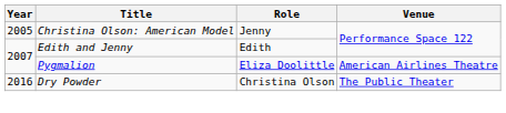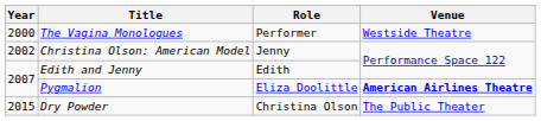 <table class="wikitable sortable">
 <tr>
 <th>Year</th>
 <th>Title</th>
 <th>Role</th>
 <th>Venue</th>
 </tr>
 <tr>
-<td>2005</td>
+<td>2000</td>
+<td><em><a href='#'>The Vagina Monologues</a></em></td>
+<td>Performer</td>
+<td><a href='#'>Westside Theatre</a></td>
+</tr>
+<tr>
+<td>2002</td>
 <td><em>Christina Olson: American Model</em></td>
 <td>Jenny</td>
 <td rowspan="2"><a href='#'>Performance Space 122</a></td>
 </tr>
 <tr>
 <td rowspan="2">2007</td>
 <td><em>Edith and Jenny</em></td>
 <td>Edith</td>
 </tr>
 <tr>
 <td><em><a href='#'>Pygmalion</a></em></td>
 <td><a href='#'>Eliza Doolittle</a></td>
-<td><a href='#'>American Airlines Theatre</a></td>
+<td><strong><a href='#'>American Airlines Theatre</a></strong></td>
 </tr>
 <tr>
-<td>2016</td>
+<td>2015</td>
 <td><em>Dry Powder</em></td>
 <td>Christina Olson</td>
 <td><a href='#'>The Public Theater</a></td>
 </tr>
 </table>
